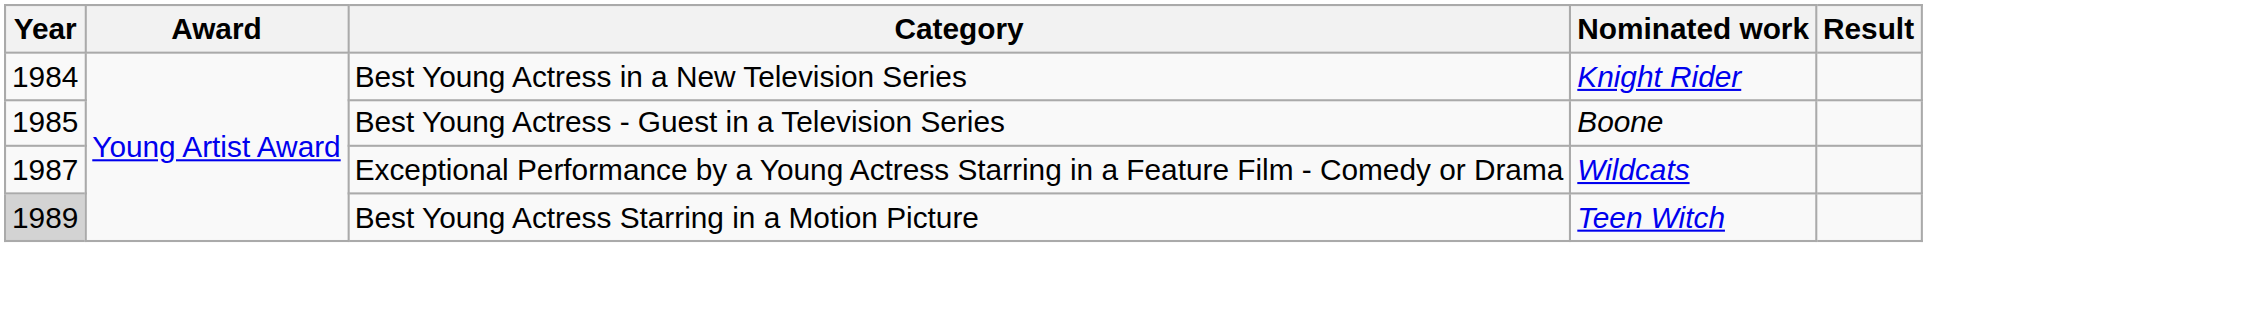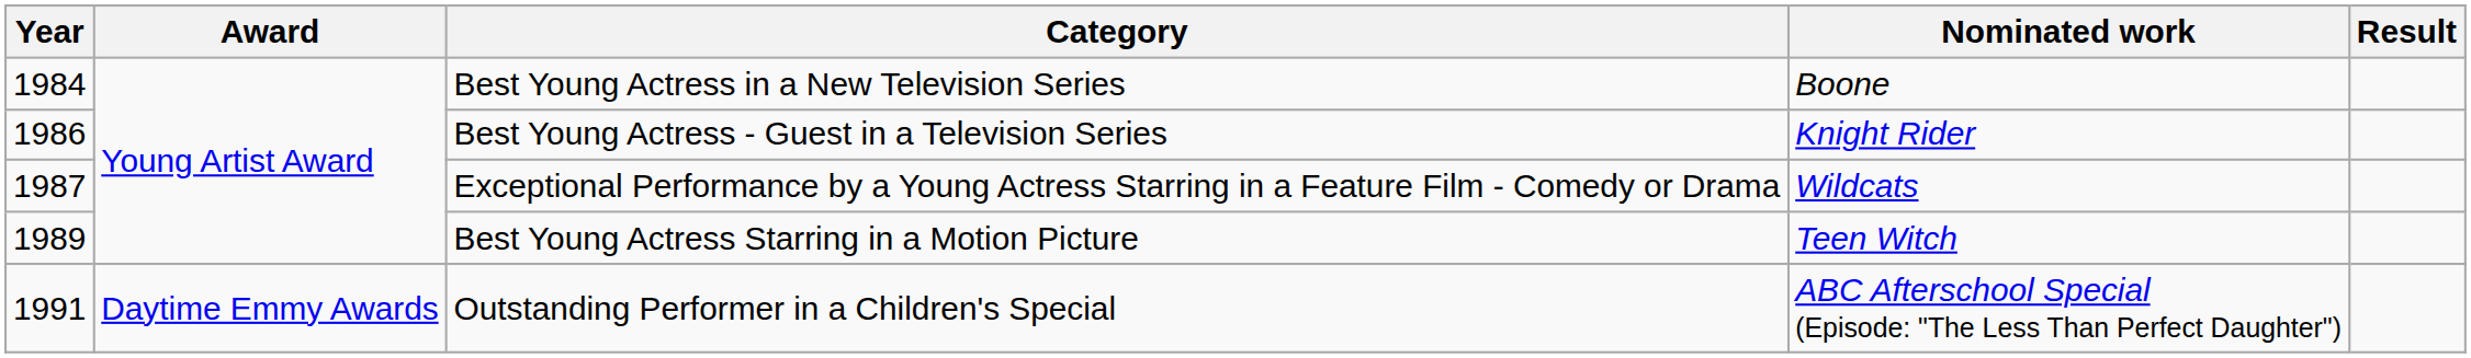 <table class="wikitable" style="font-size: 90%;">
 <tr>
 <th>Year</th>
 <th>Award</th>
 <th>Category</th>
 <th>Nominated work</th>
 <th>Result</th>
 </tr>
 <tr>
 <td>1984</td>
 <td rowspan=4><a href='#'>Young Artist Award</a></td>
 <td>Best Young Actress in a New Television Series</td>
-<td><em><a href='#'>Knight Rider</a></em></td>
+<td><em>Boone</em></td>
 <td></td>
 </tr>
 <tr>
-<td>1985</td>
+<td>1986</td>
 <td>Best Young Actress - Guest in a Television Series</td>
-<td><em>Boone</em></td>
+<td><em><a href='#'>Knight Rider</a></em></td>
 <td></td>
 </tr>
 <tr>
 <td>1987</td>
 <td>Exceptional Performance by a Young Actress Starring in a Feature Film - Comedy or Drama</td>
 <td><em><a href='#'>Wildcats</a></em></td>
 <td></td>
 </tr>
 <tr>
-<td style="background: lightgrey;">1989</td>
+<td>1989</td>
 <td>Best Young Actress Starring in a Motion Picture</td>
 <td><em><a href='#'>Teen Witch</a></em></td>
 <td></td>
 </tr>
+<tr>
+<td>1991</td>
+<td><a href='#'>Daytime Emmy Awards</a></td>
+<td>Outstanding Performer in a Children's Special</td>
+<td><em><a href='#'>ABC Afterschool Special</a></em><br><small>(Episode: "The Less Than Perfect Daughter")</small></td>
+<td></td>
+</tr>
 </table>
